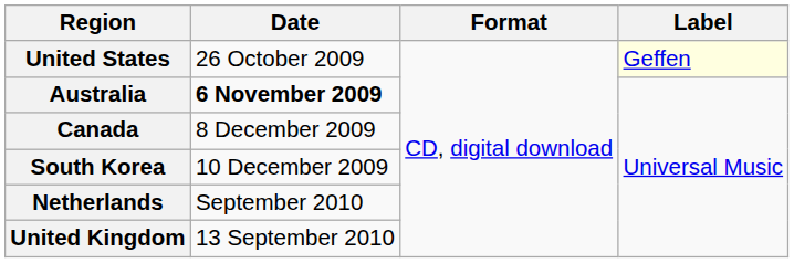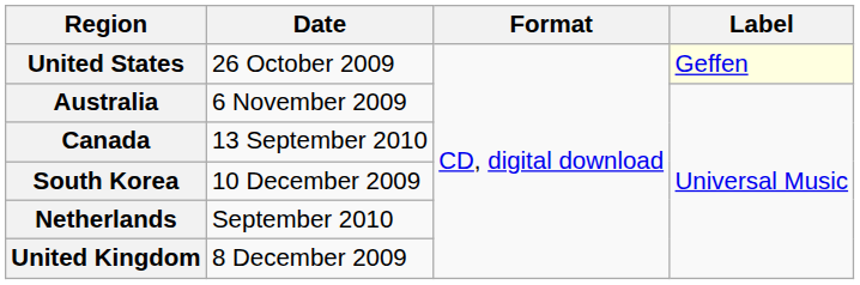 <table class="wikitable plainrowheaders">
 <tr>
 <th>Region</th>
 <th>Date</th>
 <th>Format</th>
 <th>Label</th>
 </tr>
 <tr>
 <th scope="row">United States</th>
 <td>26 October 2009</td>
 <td rowspan="6"><a href='#'>CD</a>, <a href='#'>digital download</a></td>
 <td style="background: lightyellow;"><a href='#'>Geffen</a></td>
 </tr>
 <tr>
 <th scope="row">Australia</th>
-<td><strong>6 November 2009</strong></td>
+<td>6 November 2009</td>
 <td rowspan="5"><a href='#'>Universal Music</a></td>
 </tr>
 <tr>
 <th scope="row">Canada</th>
-<td>8 December 2009</td>
+<td>13 September 2010</td>
 </tr>
 <tr>
 <th scope="row">South Korea</th>
 <td>10 December 2009</td>
 </tr>
 <tr>
 <th scope="row">Netherlands</th>
 <td>September 2010</td>
 </tr>
 <tr>
 <th scope="row">United Kingdom</th>
-<td>13 September 2010</td>
+<td>8 December 2009</td>
 </tr>
 </table>
